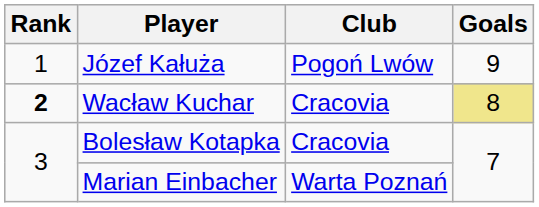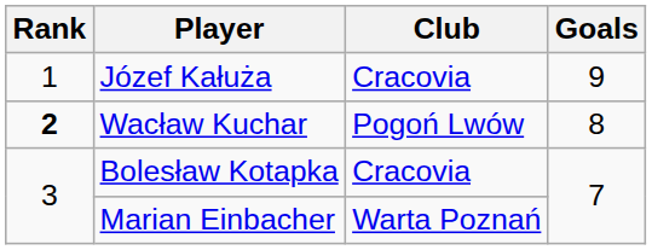 <table class="wikitable" style="text-align:center">
 <tr>
 <th>Rank</th>
 <th>Player</th>
 <th>Club</th>
 <th>Goals</th>
 </tr>
 <tr>
 <td rowspan="1">1</td>
 <td align="left"> <a href='#'>Józef Kałuża</a></td>
-<td align="left"><a href='#'>Pogoń Lwów</a></td>
+<td align="left"><a href='#'>Cracovia</a></td>
 <td rowspan="1">9</td>
 </tr>
 <tr>
 <td rowspan="1"><strong>2</strong></td>
 <td align="left"> <a href='#'>Wacław Kuchar</a></td>
-<td align="left"><a href='#'>Cracovia</a></td>
-<td rowspan="1" style="background: khaki;">8</td>
+<td align="left"><a href='#'>Pogoń Lwów</a></td>
+<td rowspan="1">8</td>
 </tr>
 <tr>
 <td rowspan="2">3</td>
 <td align="left"> <a href='#'>Bolesław Kotapka</a></td>
 <td align="left"><a href='#'>Cracovia</a></td>
 <td rowspan="2">7</td>
 </tr>
 <tr>
 <td align="left"> <a href='#'>Marian Einbacher</a></td>
 <td align="left"><a href='#'>Warta Poznań</a></td>
 </tr>
 </table>
